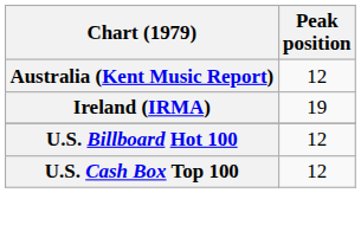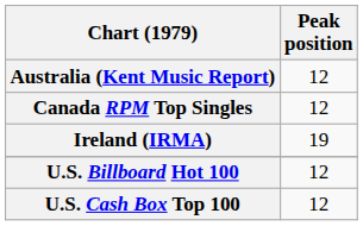 <table class="wikitable sortable plainrowheaders" style="text-align:center;">
 <tr>
 <th>Chart (1979)</th>
 <th>Peak<br>position</th>
 </tr>
 <tr>
 <th scope="row">Australia (<a href='#'>Kent Music Report</a>)</th>
+<td style="text-align:center;">12</td>
+</tr>
+<tr>
+<th scope="row">Canada <a href='#'><em>RPM</em></a> Top Singles</th>
 <td style="text-align:center;">12</td>
 </tr>
 <tr>
 <th scope="row">Ireland (<a href='#'>IRMA</a>)</th>
 <td style="text-align:center;">19</td>
 </tr>
 <tr>
 </tr>
 <tr>
 </tr>
 <tr>
 <th scope="row">U.S. <em><a href='#'>Billboard</a></em> <a href='#'>Hot 100</a></th>
 <td style="text-align:center;">12</td>
 </tr>
 <tr>
 <th scope="row">U.S. <em><a href='#'>Cash Box</a></em> Top 100</th>
 <td style="text-align:center;">12</td>
 </tr>
 </table>
